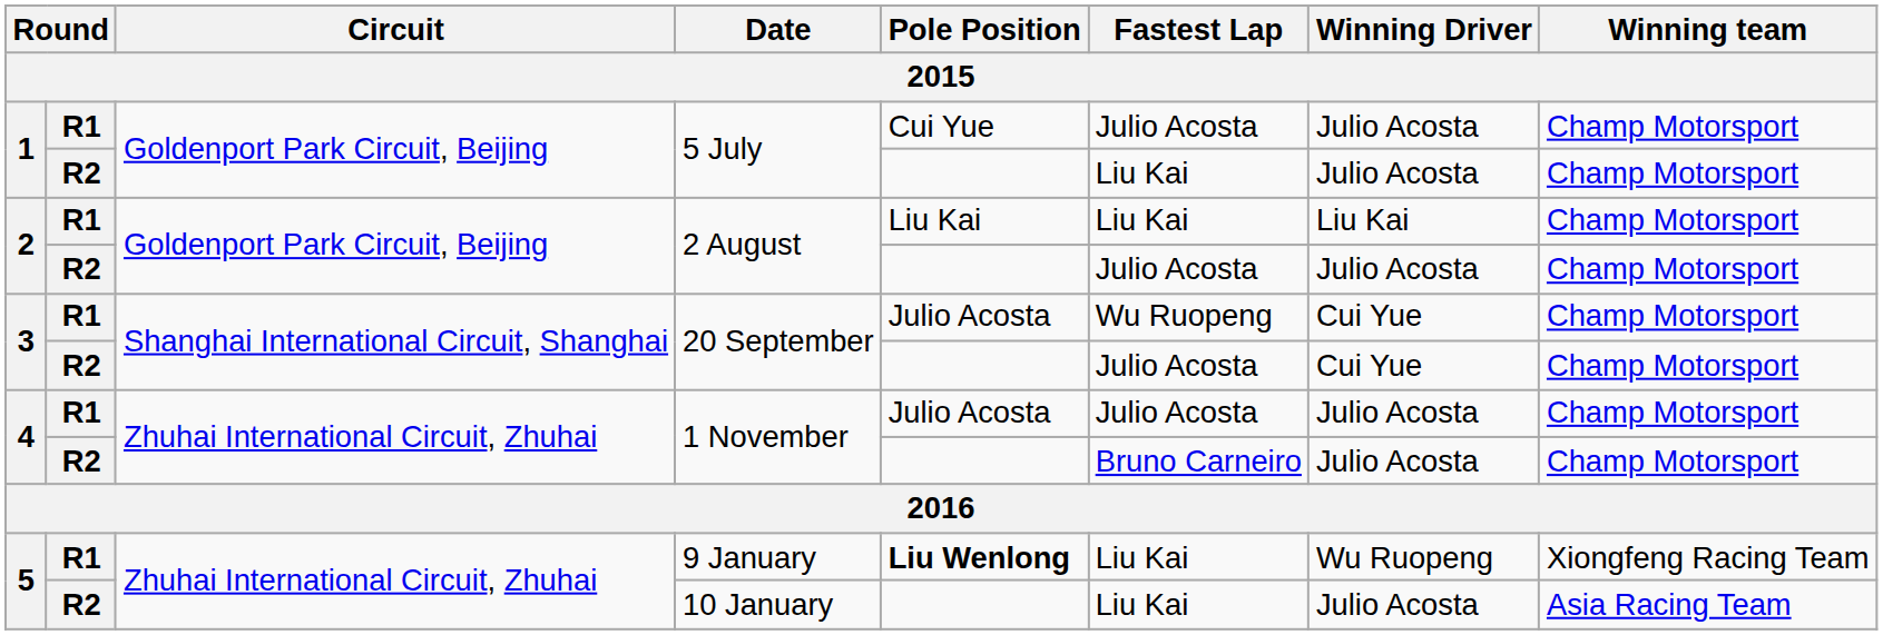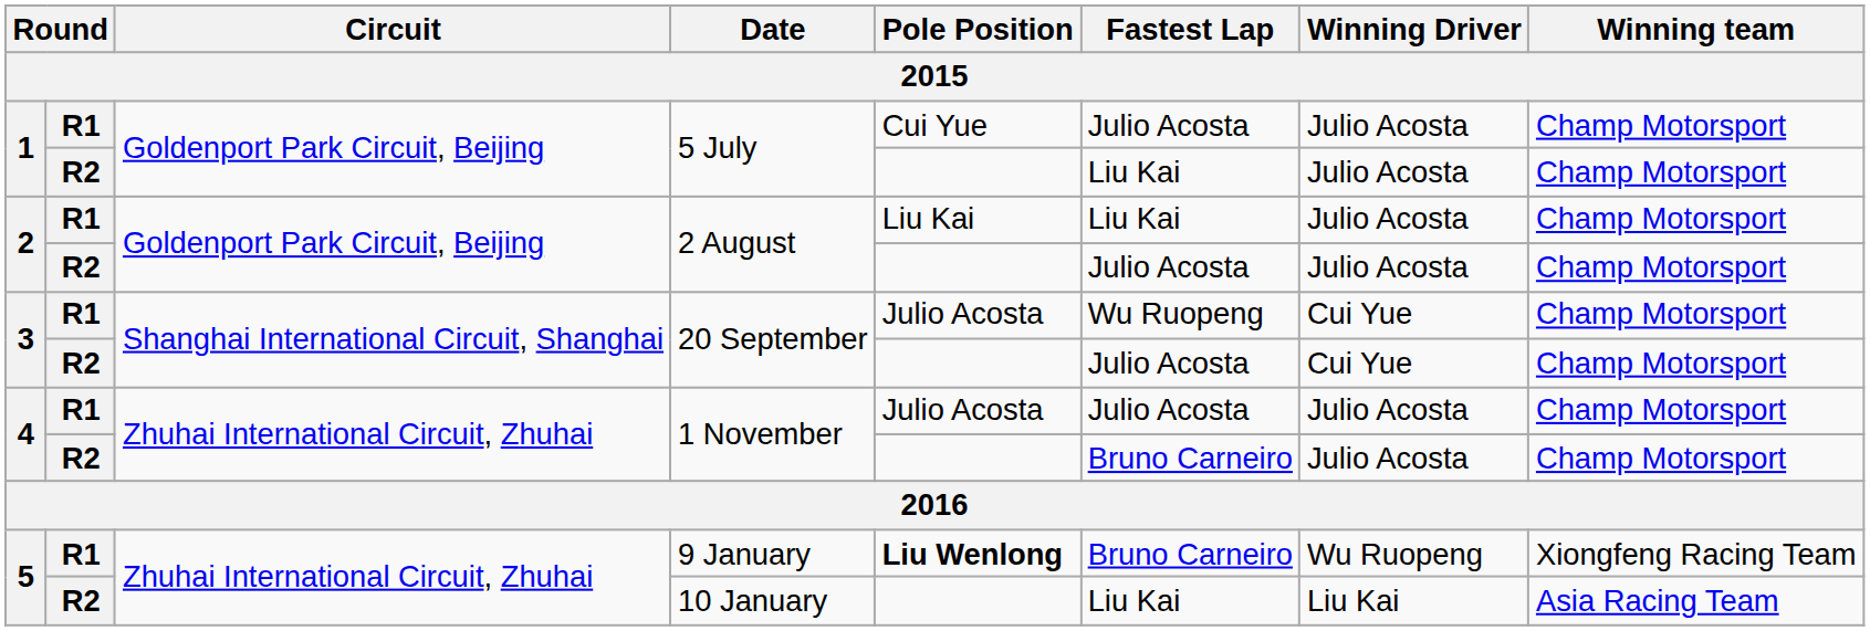 <table class="wikitable" style="font-size: 85%">
 <tr>
 <th colspan=2>Round</th>
 <th>Circuit</th>
 <th>Date</th>
 <th>Pole Position</th>
 <th>Fastest Lap</th>
 <th>Winning Driver</th>
 <th>Winning team</th>
 </tr>
 <tr>
 <th colspan=8>2015</th>
 </tr>
 <tr>
 <th rowspan=2>1</th>
 <th>R1</th>
 <td rowspan=2><a href='#'>Goldenport Park Circuit</a>, <a href='#'>Beijing</a></td>
 <td rowspan=2>5 July</td>
 <td> Cui Yue</td>
 <td> Julio Acosta</td>
 <td> Julio Acosta</td>
 <td> <a href='#'>Champ Motorsport</a></td>
 </tr>
 <tr>
 <th>R2</th>
 <td></td>
 <td> Liu Kai</td>
 <td> Julio Acosta</td>
 <td> <a href='#'>Champ Motorsport</a></td>
 </tr>
 <tr>
 <th rowspan=2>2</th>
 <th>R1</th>
 <td rowspan=2><a href='#'>Goldenport Park Circuit</a>, <a href='#'>Beijing</a></td>
 <td rowspan=2>2 August</td>
 <td> Liu Kai</td>
 <td> Liu Kai</td>
-<td> Liu Kai</td>
+<td> Julio Acosta</td>
 <td> <a href='#'>Champ Motorsport</a></td>
 </tr>
 <tr>
 <th>R2</th>
 <td></td>
 <td> Julio Acosta</td>
 <td> Julio Acosta</td>
 <td> <a href='#'>Champ Motorsport</a></td>
 </tr>
 <tr>
 <th rowspan=2>3</th>
 <th>R1</th>
 <td rowspan=2 nowrap><a href='#'>Shanghai International Circuit</a>, <a href='#'>Shanghai</a></td>
 <td rowspan=2 nowrap>20 September</td>
 <td> Julio Acosta</td>
 <td> Wu Ruopeng</td>
 <td> Cui Yue</td>
 <td> <a href='#'>Champ Motorsport</a></td>
 </tr>
 <tr>
 <th>R2</th>
 <td></td>
 <td> Julio Acosta</td>
 <td> Cui Yue</td>
 <td> <a href='#'>Champ Motorsport</a></td>
 </tr>
 <tr>
 <th rowspan=2>4</th>
 <th>R1</th>
 <td rowspan=2><a href='#'>Zhuhai International Circuit</a>, <a href='#'>Zhuhai</a></td>
 <td rowspan=2>1 November</td>
 <td nowrap> Julio Acosta</td>
 <td nowrap> Julio Acosta</td>
 <td nowrap> Julio Acosta</td>
 <td nowrap> <a href='#'>Champ Motorsport</a></td>
 </tr>
 <tr>
 <th>R2</th>
 <td></td>
 <td nowrap> <a href='#'>Bruno Carneiro</a></td>
 <td> Julio Acosta</td>
 <td> <a href='#'>Champ Motorsport</a></td>
 </tr>
 <tr>
 <th colspan=8>2016</th>
 </tr>
 <tr>
 <th rowspan=2>5</th>
 <th>R1</th>
 <td rowspan=2><a href='#'>Zhuhai International Circuit</a>, <a href='#'>Zhuhai</a></td>
 <td>9 January</td>
 <td><strong> Liu Wenlong</strong></td>
-<td> Liu Kai</td>
+<td nowrap> <a href='#'>Bruno Carneiro</a></td>
 <td> Wu Ruopeng</td>
 <td> Xiongfeng Racing Team</td>
 </tr>
 <tr>
 <th>R2</th>
 <td>10 January</td>
 <td></td>
 <td> Liu Kai</td>
-<td> Julio Acosta</td>
+<td> Liu Kai</td>
 <td> <a href='#'>Asia Racing Team</a></td>
 </tr>
 </table>
